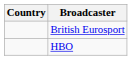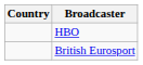 <table class="wikitable">
 <tr>
 <th align=center>Country</th>
 <th align=center>Broadcaster</th>
 </tr>
 <tr>
 <td></td>
-<td><a href='#'>British Eurosport</a></td>
+<td><a href='#'>HBO</a></td>
 </tr>
 <tr>
 <td></td>
-<td><a href='#'>HBO</a></td>
+<td><a href='#'>British Eurosport</a></td>
 </tr>
 </table>
